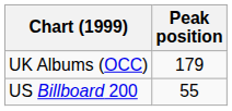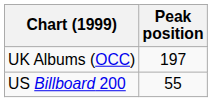 <table class="wikitable">
 <tr>
 <th>Chart (1999)</th>
 <th>Peak<br>position</th>
 </tr>
 <tr>
 <td>UK Albums (<a href='#'>OCC</a>)</td>
-<td style="text-align:center;">179</td>
+<td style="text-align:center;">197</td>
 </tr>
 <tr>
 <td>US <a href='#'><em>Billboard</em> 200</a></td>
 <td style="text-align:center;">55</td>
 </tr>
 </table>
